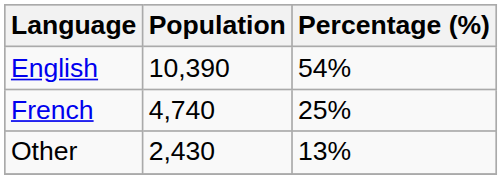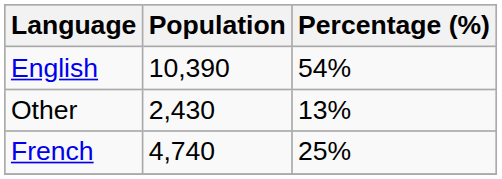 <table class="wikitable">
 <tr>
 <th>Language</th>
 <th>Population</th>
 <th>Percentage (%)</th>
 </tr>
 <tr>
 <td><a href='#'>English</a></td>
 <td>10,390</td>
 <td>54%</td>
 </tr>
 <tr>
+<td>Other</td>
+<td>2,430</td>
+<td>13%</td>
+</tr>
+<tr>
 <td><a href='#'>French</a></td>
 <td>4,740</td>
 <td>25%</td>
 </tr>
 <tr>
-<td>Other</td>
-<td>2,430</td>
-<td>13%</td>
-</tr>
-<tr>
 </tr>
 </table>
